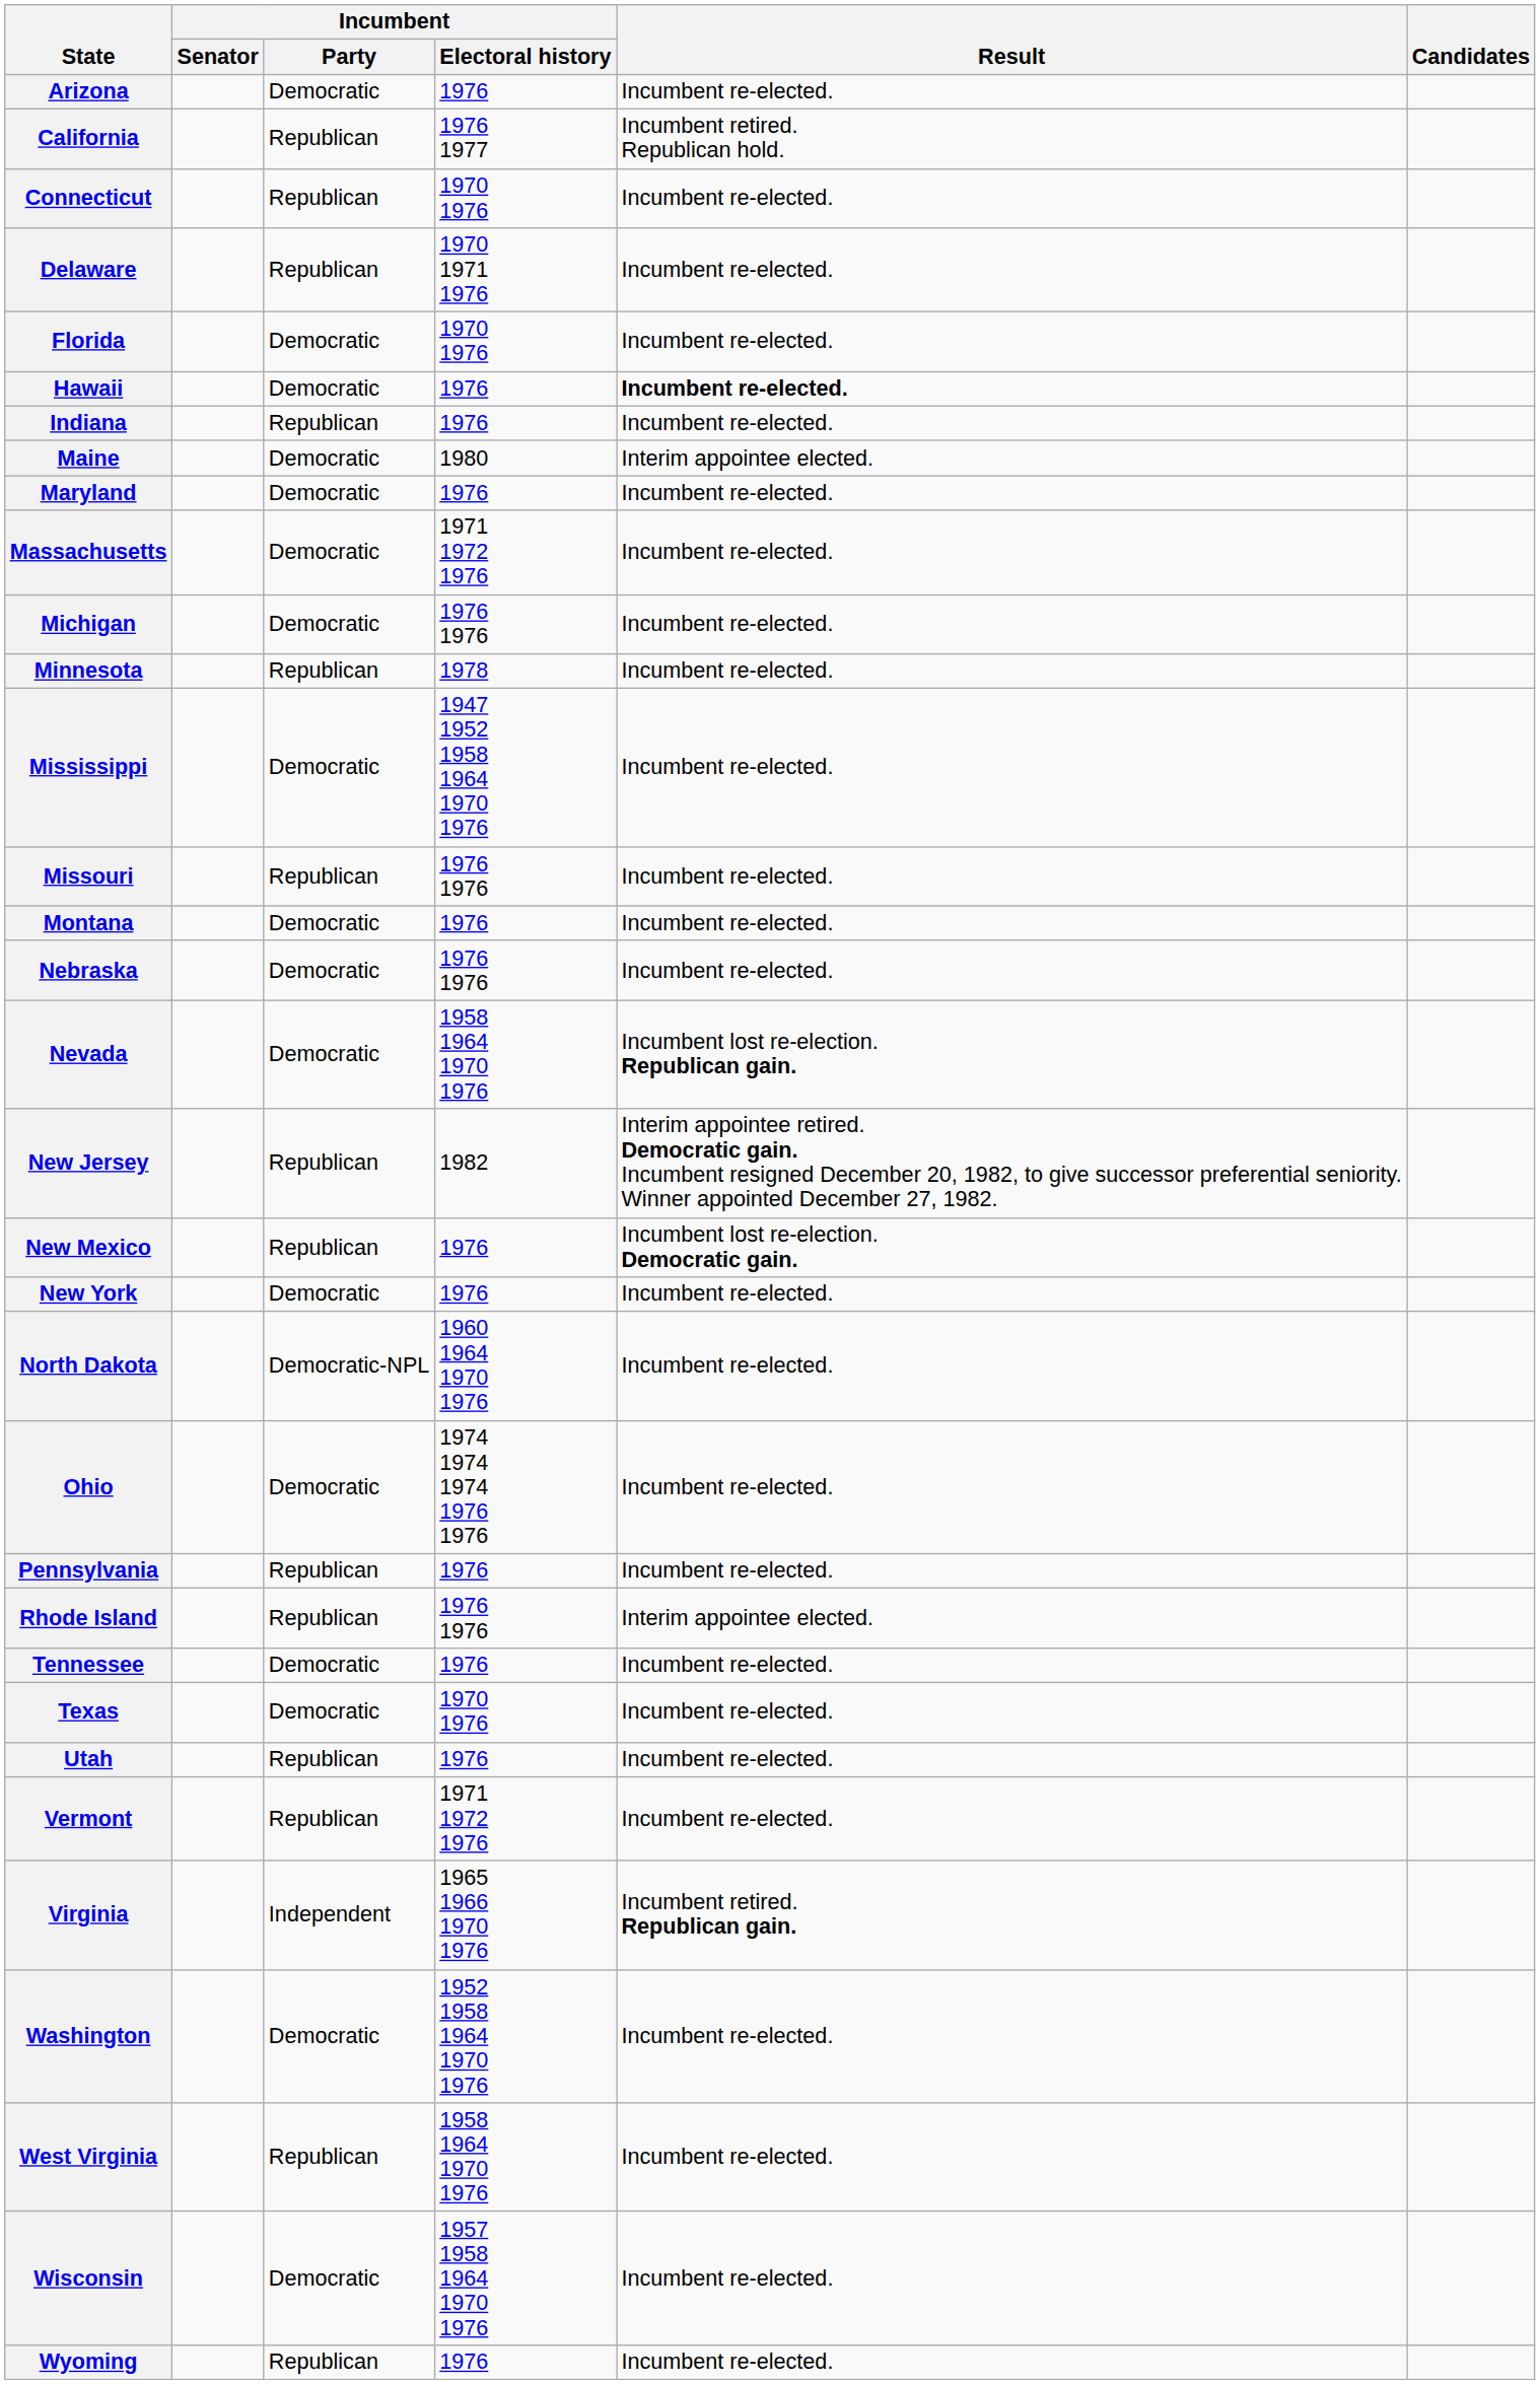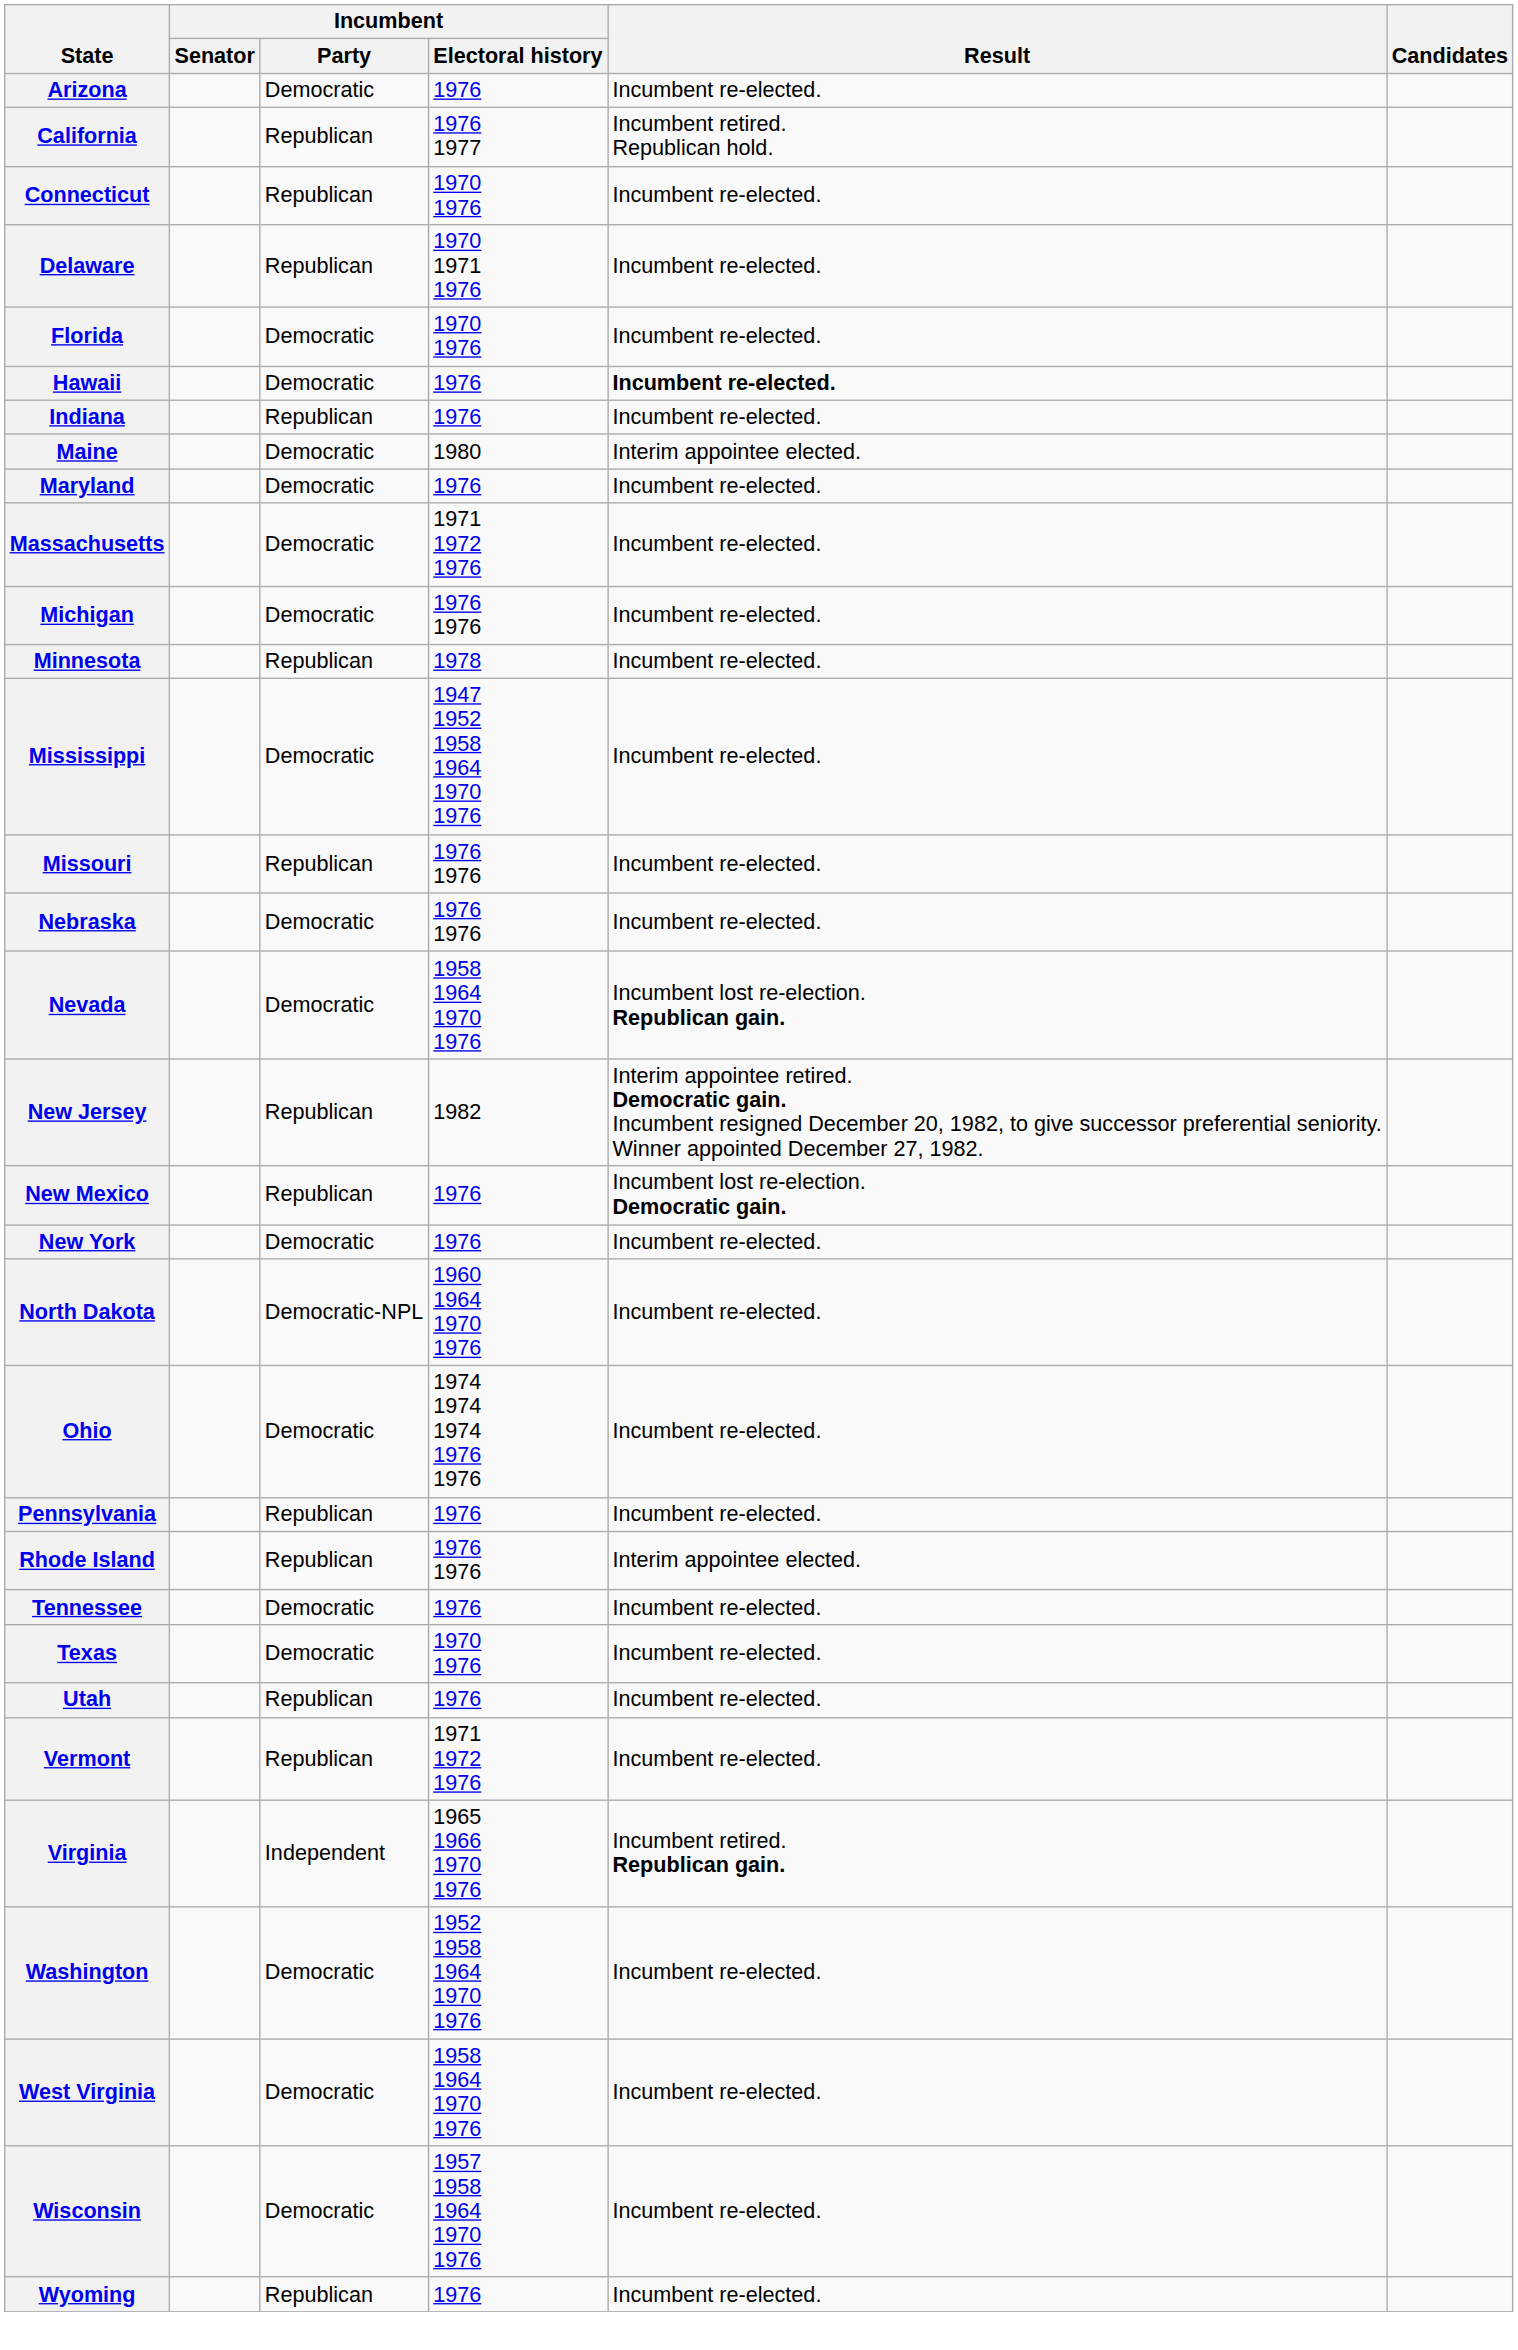 <table class="wikitable sortable">
 <tr valign=bottom>
 <th rowspan=2>State</th>
 <th colspan=3>Incumbent</th>
 <th rowspan=2>Result</th>
 <th rowspan=2 class=unsortable>Candidates</th>
 </tr>
 <tr>
 <th>Senator</th>
 <th>Party</th>
 <th>Electoral history</th>
 </tr>
 <tr>
 <th><a href='#'>Arizona</a></th>
 <td></td>
 <td>Democratic</td>
 <td data-sort-value=1976><a href='#'>1976</a></td>
 <td>Incumbent re-elected.</td>
 <td nowrap></td>
 </tr>
 <tr>
 <th><a href='#'>California</a></th>
 <td></td>
 <td>Republican</td>
 <td data-sort-value=1976><a href='#'>1976</a><br>1977 </td>
 <td>Incumbent retired.<br>Republican hold.</td>
 <td nowrap></td>
 </tr>
 <tr>
 <th><a href='#'>Connecticut</a></th>
 <td></td>
 <td>Republican</td>
 <td data-sort-value=1970><a href='#'>1970</a><br><a href='#'>1976</a></td>
 <td>Incumbent re-elected.</td>
 <td nowrap></td>
 </tr>
 <tr>
 <th><a href='#'>Delaware</a></th>
 <td></td>
 <td>Republican</td>
 <td data-sort-value=1970><a href='#'>1970</a><br>1971 <br><a href='#'>1976</a></td>
 <td>Incumbent re-elected.</td>
 <td nowrap></td>
 </tr>
 <tr>
 <th><a href='#'>Florida</a></th>
 <td></td>
 <td>Democratic</td>
 <td data-sort-value=1970><a href='#'>1970</a><br><a href='#'>1976</a></td>
 <td>Incumbent re-elected.</td>
 <td nowrap></td>
 </tr>
 <tr>
 <th><a href='#'>Hawaii</a></th>
 <td></td>
 <td>Democratic</td>
 <td data-sort-value=1976><a href='#'>1976</a></td>
 <td><strong>Incumbent re-elected.</strong></td>
 <td nowrap></td>
 </tr>
 <tr>
 <th><a href='#'>Indiana</a></th>
 <td></td>
 <td>Republican</td>
 <td data-sort-value=1976><a href='#'>1976</a></td>
 <td>Incumbent re-elected.</td>
 <td nowrap></td>
 </tr>
 <tr>
 <th><a href='#'>Maine</a></th>
 <td></td>
 <td>Democratic</td>
 <td data-sort-value=1980>1980 </td>
 <td>Interim appointee elected.</td>
 <td nowrap></td>
 </tr>
 <tr>
 <th><a href='#'>Maryland</a></th>
 <td></td>
 <td>Democratic</td>
 <td data-sort-value=1976><a href='#'>1976</a></td>
 <td>Incumbent re-elected.</td>
 <td nowrap></td>
 </tr>
 <tr>
 <th><a href='#'>Massachusetts</a></th>
 <td></td>
 <td>Democratic</td>
 <td data-sort-value=1971>1971 <br><a href='#'>1972 </a><br><a href='#'>1976</a></td>
 <td>Incumbent re-elected.</td>
 <td nowrap></td>
 </tr>
 <tr>
 <th><a href='#'>Michigan</a></th>
 <td></td>
 <td>Democratic</td>
 <td data-sort-value=1976><a href='#'>1976</a><br>1976 </td>
 <td>Incumbent re-elected.</td>
 <td nowrap></td>
 </tr>
 <tr>
 <th><a href='#'>Minnesota</a></th>
 <td></td>
 <td>Republican</td>
 <td data-sort-value=1978><a href='#'>1978 </a></td>
 <td>Incumbent re-elected.</td>
 <td nowrap></td>
 </tr>
 <tr>
 <th><a href='#'>Mississippi</a></th>
 <td></td>
 <td>Democratic</td>
 <td data-sort-value=1947><a href='#'>1947 </a><br><a href='#'>1952</a><br><a href='#'>1958</a><br><a href='#'>1964</a><br><a href='#'>1970</a><br><a href='#'>1976</a></td>
 <td>Incumbent re-elected.</td>
 <td nowrap></td>
 </tr>
 <tr>
 <th><a href='#'>Missouri</a></th>
 <td></td>
 <td>Republican</td>
 <td data-sort-value=1976><a href='#'>1976</a><br>1976 </td>
-<td>Incumbent re-elected.</td>
-<td nowrap></td>
-</tr>
-<tr>
-<th><a href='#'>Montana</a></th>
-<td></td>
-<td>Democratic</td>
-<td data-sort-value=1976><a href='#'>1976</a></td>
 <td>Incumbent re-elected.</td>
 <td nowrap></td>
 </tr>
 <tr>
 <th><a href='#'>Nebraska</a></th>
 <td></td>
 <td>Democratic</td>
 <td data-sort-value=1976><a href='#'>1976</a><br>1976 </td>
 <td>Incumbent re-elected.</td>
 <td nowrap></td>
 </tr>
 <tr>
 <th><a href='#'>Nevada</a></th>
 <td></td>
 <td>Democratic</td>
 <td data-sort-value=1958><a href='#'>1958</a><br><a href='#'>1964</a><br><a href='#'>1970</a><br><a href='#'>1976</a></td>
 <td>Incumbent lost re-election.<br><strong>Republican gain.</strong></td>
 <td nowrap></td>
 </tr>
 <tr>
 <th><a href='#'>New Jersey</a></th>
 <td></td>
 <td>Republican</td>
 <td data-sort-value=1982>1982 </td>
 <td>Interim appointee retired.<br><strong>Democratic gain.</strong><br>Incumbent resigned December 20, 1982, to give successor preferential seniority.<br>Winner appointed December 27, 1982.</td>
 <td nowrap></td>
 </tr>
 <tr>
 <th><a href='#'>New Mexico</a></th>
 <td></td>
 <td>Republican</td>
 <td data-sort-value=1976><a href='#'>1976</a></td>
 <td>Incumbent lost re-election.<br><strong>Democratic gain.</strong></td>
 <td nowrap></td>
 </tr>
 <tr>
 <th><a href='#'>New York</a></th>
 <td></td>
 <td>Democratic</td>
 <td data-sort-value=1976><a href='#'>1976</a></td>
 <td>Incumbent re-elected.</td>
 <td nowrap></td>
 </tr>
 <tr>
 <th><a href='#'>North Dakota</a></th>
 <td></td>
 <td>Democratic-NPL</td>
 <td data-sort-value=1960><a href='#'>1960 </a><br><a href='#'>1964</a><br><a href='#'>1970</a><br><a href='#'>1976</a></td>
 <td>Incumbent re-elected.</td>
 <td nowrap></td>
 </tr>
 <tr>
 <th><a href='#'>Ohio</a></th>
 <td></td>
 <td>Democratic</td>
 <td data-sort-value=1974>1974 <br>1974 <br>1974 <br><a href='#'>1976</a><br>1976 </td>
 <td>Incumbent re-elected.</td>
 <td nowrap></td>
 </tr>
 <tr>
 <th><a href='#'>Pennsylvania</a></th>
 <td></td>
 <td>Republican</td>
 <td data-sort-value=1976><a href='#'>1976</a></td>
 <td>Incumbent re-elected.</td>
 <td nowrap></td>
 </tr>
 <tr>
 <th><a href='#'>Rhode Island</a></th>
 <td></td>
 <td>Republican</td>
 <td data-sort-value=1976><a href='#'>1976</a><br>1976 </td>
 <td>Interim appointee elected.</td>
 <td nowrap></td>
 </tr>
 <tr>
 <th><a href='#'>Tennessee</a></th>
 <td></td>
 <td>Democratic</td>
 <td data-sort-value=1976><a href='#'>1976</a></td>
 <td>Incumbent re-elected.</td>
 <td nowrap></td>
 </tr>
 <tr>
 <th><a href='#'>Texas</a></th>
 <td></td>
 <td>Democratic</td>
 <td data-sort-value=1970><a href='#'>1970</a><br><a href='#'>1976</a></td>
 <td>Incumbent re-elected.</td>
 <td nowrap></td>
 </tr>
 <tr>
 <th><a href='#'>Utah</a></th>
 <td></td>
 <td>Republican</td>
 <td data-sort-value=1976><a href='#'>1976</a></td>
 <td>Incumbent re-elected.</td>
 <td nowrap></td>
 </tr>
 <tr>
 <th><a href='#'>Vermont</a></th>
 <td></td>
 <td>Republican</td>
 <td data-sort-value=1971>1971 <br><a href='#'>1972 </a><br><a href='#'>1976</a></td>
 <td>Incumbent re-elected.</td>
 <td nowrap></td>
 </tr>
 <tr>
 <th><a href='#'>Virginia</a></th>
 <td></td>
 <td>Independent</td>
 <td data-sort-value=1965>1965 <br><a href='#'>1966 </a><br><a href='#'>1970</a><br><a href='#'>1976</a></td>
 <td>Incumbent retired.<br><strong>Republican gain.</strong></td>
 <td nowrap></td>
 </tr>
 <tr>
 <th><a href='#'>Washington</a></th>
 <td></td>
 <td>Democratic</td>
 <td data-sort-value=1952><a href='#'>1952</a><br><a href='#'>1958</a><br><a href='#'>1964</a><br><a href='#'>1970</a><br><a href='#'>1976</a></td>
 <td>Incumbent re-elected.</td>
 <td nowrap></td>
 </tr>
 <tr>
 <th><a href='#'>West Virginia</a></th>
 <td></td>
-<td>Republican</td>
+<td>Democratic</td>
 <td data-sort-value=1958><a href='#'>1958</a><br><a href='#'>1964</a><br><a href='#'>1970</a><br><a href='#'>1976</a></td>
 <td>Incumbent re-elected.</td>
 <td nowrap></td>
 </tr>
 <tr>
 <th><a href='#'>Wisconsin</a></th>
 <td></td>
 <td>Democratic</td>
 <td data-sort-value=1957><a href='#'>1957 </a><br><a href='#'>1958</a><br><a href='#'>1964</a><br><a href='#'>1970</a><br><a href='#'>1976</a></td>
 <td>Incumbent re-elected.</td>
 <td nowrap></td>
 </tr>
 <tr>
 <th><a href='#'>Wyoming</a></th>
 <td></td>
 <td>Republican</td>
 <td data-sort-value=1976><a href='#'>1976</a></td>
 <td>Incumbent re-elected.</td>
 <td nowrap></td>
 </tr>
 </table>
